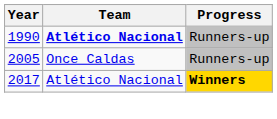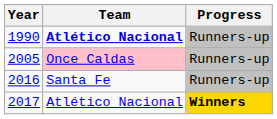 <table class="wikitable">
 <tr>
 <th>Year</th>
 <th>Team</th>
 <th>Progress</th>
 </tr>
 <tr align=left>
 <td><a href='#'>1990</a></td>
 <td><strong><a href='#'>Atlético Nacional</a></strong></td>
 <td bgcolor="Silver">Runners-up</td>
 </tr>
 <tr align=left>
 <td><a href='#'>2005</a></td>
-<td><a href='#'>Once Caldas</a></td>
+<td style="background: pink;"><a href='#'>Once Caldas</a></td>
+<td bgcolor="Silver">Runners-up</td>
+</tr>
+<tr align=left>
+<td><a href='#'>2016</a></td>
+<td><a href='#'>Santa Fe</a></td>
 <td bgcolor="Silver">Runners-up</td>
 </tr>
 <tr align=left>
 <td><a href='#'>2017</a></td>
 <td><a href='#'>Atlético Nacional</a></td>
 <td bgcolor="Gold"><strong>Winners</strong></td>
 </tr>
 </table>
